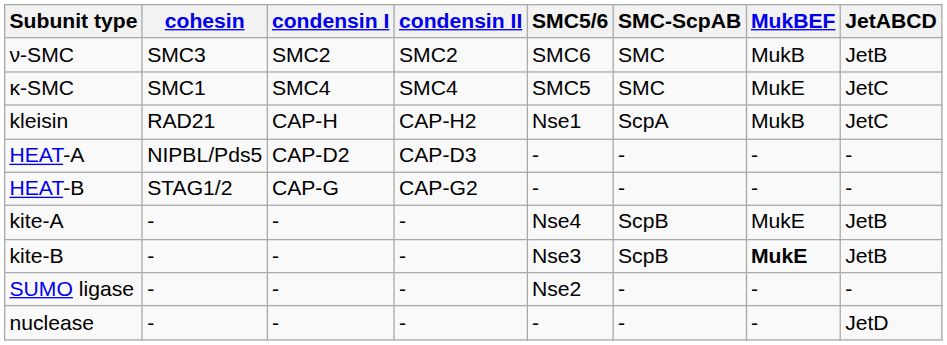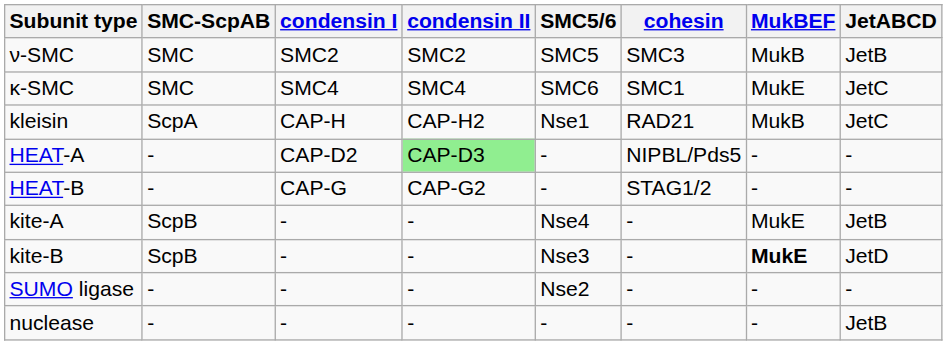 <table class="wikitable">
 <tr>
 <th>Subunit type</th>
-<th><a href='#'>cohesin</a></th>
+<th>SMC-ScpAB</th>
 <th><a href='#'>condensin I</a></th>
 <th><a href='#'>condensin II</a></th>
 <th>SMC5/6</th>
-<th>SMC-ScpAB</th>
+<th><a href='#'>cohesin</a></th>
 <th><a href='#'>MukBEF</a></th>
 <th>JetABCD</th>
 </tr>
 <tr>
 <td>ν-SMC</td>
-<td>SMC3</td>
+<td>SMC</td>
 <td>SMC2</td>
 <td>SMC2</td>
-<td>SMC6</td>
-<td>SMC</td>
+<td>SMC5</td>
+<td>SMC3</td>
 <td>MukB</td>
 <td>JetB</td>
 </tr>
 <tr>
 <td>κ-SMC</td>
-<td>SMC1</td>
+<td>SMC</td>
 <td>SMC4</td>
 <td>SMC4</td>
-<td>SMC5</td>
-<td>SMC</td>
+<td>SMC6</td>
+<td>SMC1</td>
 <td>MukE</td>
 <td>JetC</td>
 </tr>
 <tr>
 <td>kleisin</td>
-<td>RAD21</td>
+<td>ScpA</td>
 <td>CAP-H</td>
 <td>CAP-H2</td>
 <td>Nse1</td>
-<td>ScpA</td>
+<td>RAD21</td>
 <td>MukB</td>
 <td>JetC</td>
 </tr>
 <tr>
 <td><a href='#'>HEAT</a>-A</td>
+<td>-</td>
+<td>CAP-D2</td>
+<td style="background: lightgreen;">CAP-D3</td>
+<td>-</td>
 <td>NIPBL/Pds5</td>
-<td>CAP-D2</td>
-<td>CAP-D3</td>
-<td>-</td>
-<td>-</td>
 <td>-</td>
 <td>-</td>
 </tr>
 <tr>
 <td><a href='#'>HEAT</a>-B</td>
-<td>STAG1/2</td>
+<td>-</td>
 <td>CAP-G</td>
 <td>CAP-G2</td>
 <td>-</td>
-<td>-</td>
+<td>STAG1/2</td>
 <td>-</td>
 <td>-</td>
 </tr>
 <tr>
 <td>kite-A</td>
-<td>-</td>
+<td>ScpB</td>
 <td>-</td>
 <td>-</td>
 <td>Nse4</td>
-<td>ScpB</td>
+<td>-</td>
 <td>MukE</td>
 <td>JetB</td>
 </tr>
 <tr>
 <td>kite-B</td>
-<td>-</td>
+<td>ScpB</td>
 <td>-</td>
 <td>-</td>
 <td>Nse3</td>
-<td>ScpB</td>
+<td>-</td>
 <td><strong>MukE</strong></td>
-<td>JetB</td>
+<td>JetD</td>
 </tr>
 <tr>
 <td><a href='#'>SUMO</a> ligase</td>
 <td>-</td>
 <td>-</td>
 <td>-</td>
 <td>Nse2</td>
 <td>-</td>
 <td>-</td>
 <td>-</td>
 </tr>
 <tr>
 <td>nuclease</td>
 <td>-</td>
 <td>-</td>
 <td>-</td>
 <td>-</td>
 <td>-</td>
 <td>-</td>
-<td>JetD</td>
+<td>JetB</td>
 </tr>
 </table>
